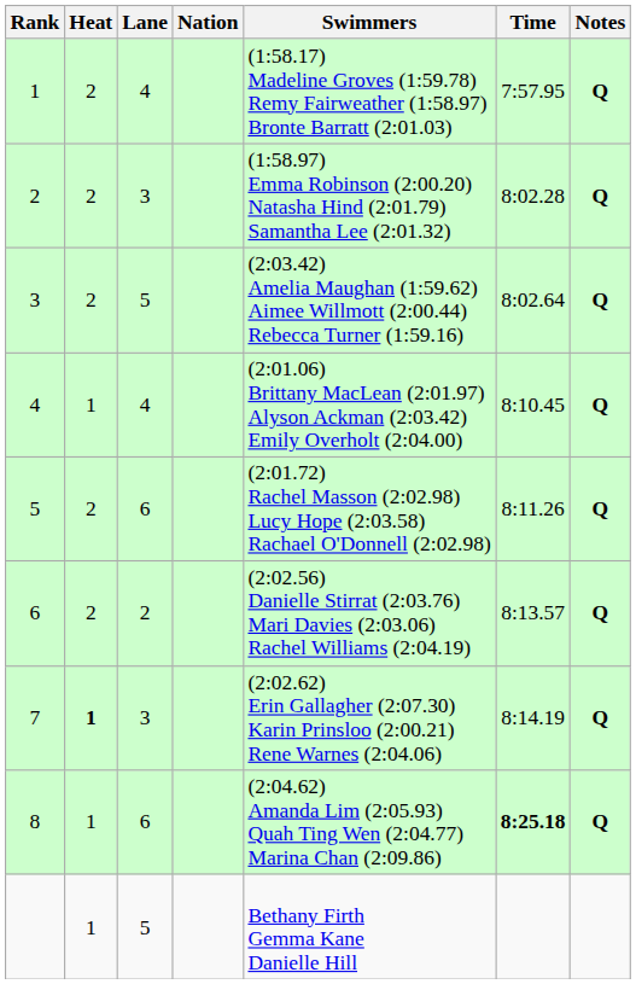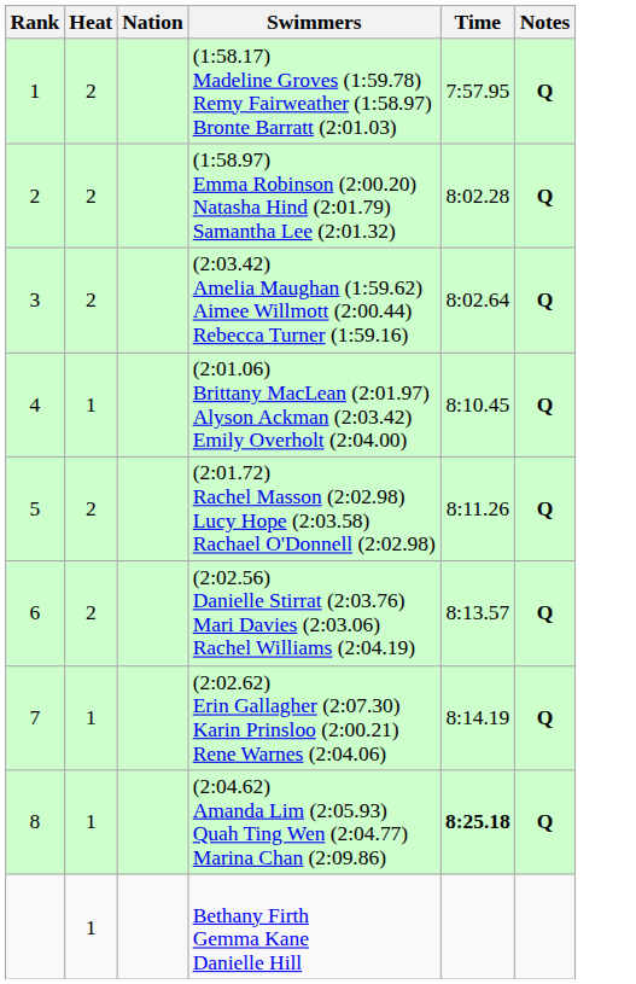 <table class="wikitable sortable" style="text-align:center">
 <tr>
 <th>Rank</th>
 <th>Heat</th>
-<th>Lane</th>
 <th>Nation</th>
 <th>Swimmers</th>
 <th>Time</th>
 <th>Notes</th>
 </tr>
 <tr bgcolor=ccffcc>
 <td>1</td>
 <td>2</td>
-<td>4</td>
 <td align=left></td>
 <td align=left> (1:58.17)<br><a href='#'>Madeline Groves</a> (1:59.78)<br><a href='#'>Remy Fairweather</a> (1:58.97)<br><a href='#'>Bronte Barratt</a> (2:01.03)</td>
 <td>7:57.95</td>
 <td><strong>Q</strong></td>
 </tr>
 <tr bgcolor=ccffcc>
 <td>2</td>
 <td>2</td>
-<td>3</td>
 <td align=left></td>
 <td align=left> (1:58.97)<br><a href='#'>Emma Robinson</a> (2:00.20)<br><a href='#'>Natasha Hind</a> (2:01.79)<br><a href='#'>Samantha Lee</a> (2:01.32)</td>
 <td>8:02.28</td>
 <td><strong>Q</strong></td>
 </tr>
 <tr bgcolor=ccffcc>
 <td>3</td>
 <td>2</td>
-<td>5</td>
 <td align=left></td>
 <td align=left> (2:03.42)<br><a href='#'>Amelia Maughan</a> (1:59.62)<br><a href='#'>Aimee Willmott</a> (2:00.44)<br><a href='#'>Rebecca Turner</a> (1:59.16)</td>
 <td>8:02.64</td>
 <td><strong>Q</strong></td>
 </tr>
 <tr bgcolor=ccffcc>
 <td>4</td>
 <td>1</td>
-<td>4</td>
 <td align=left></td>
 <td align=left> (2:01.06)<br><a href='#'>Brittany MacLean</a> (2:01.97)<br><a href='#'>Alyson Ackman</a> (2:03.42)<br><a href='#'>Emily Overholt</a> (2:04.00)</td>
 <td>8:10.45</td>
 <td><strong>Q</strong></td>
 </tr>
 <tr bgcolor=ccffcc>
 <td>5</td>
 <td>2</td>
-<td>6</td>
 <td align=left></td>
 <td align=left> (2:01.72)<br><a href='#'>Rachel Masson</a> (2:02.98)<br><a href='#'>Lucy Hope</a> (2:03.58)<br><a href='#'>Rachael O'Donnell</a> (2:02.98)</td>
 <td>8:11.26</td>
 <td><strong>Q</strong></td>
 </tr>
 <tr bgcolor=ccffcc>
 <td>6</td>
 <td>2</td>
-<td>2</td>
 <td align=left></td>
 <td align=left> (2:02.56)<br><a href='#'>Danielle Stirrat</a> (2:03.76)<br><a href='#'>Mari Davies</a> (2:03.06)<br><a href='#'>Rachel Williams</a> (2:04.19)</td>
 <td>8:13.57</td>
 <td><strong>Q</strong></td>
 </tr>
 <tr bgcolor=ccffcc>
 <td>7</td>
-<td><strong>1</strong></td>
-<td>3</td>
+<td>1</td>
 <td align=left></td>
 <td align=left> (2:02.62)<br><a href='#'>Erin Gallagher</a> (2:07.30)<br><a href='#'>Karin Prinsloo</a> (2:00.21)<br><a href='#'>Rene Warnes</a> (2:04.06)</td>
 <td>8:14.19</td>
 <td><strong>Q</strong></td>
 </tr>
 <tr bgcolor=ccffcc>
 <td>8</td>
 <td>1</td>
-<td>6</td>
 <td align=left></td>
 <td align=left> (2:04.62)<br><a href='#'>Amanda Lim</a> (2:05.93)<br><a href='#'>Quah Ting Wen</a> (2:04.77)<br><a href='#'>Marina Chan</a> (2:09.86)</td>
 <td><strong>8:25.18</strong></td>
 <td><strong>Q</strong></td>
 </tr>
 <tr>
 <td></td>
 <td>1</td>
-<td>5</td>
 <td align=left></td>
 <td align=left><br><a href='#'>Bethany Firth</a><br><a href='#'>Gemma Kane</a><br><a href='#'>Danielle Hill</a></td>
 <td></td>
 <td></td>
 </tr>
 </table>
